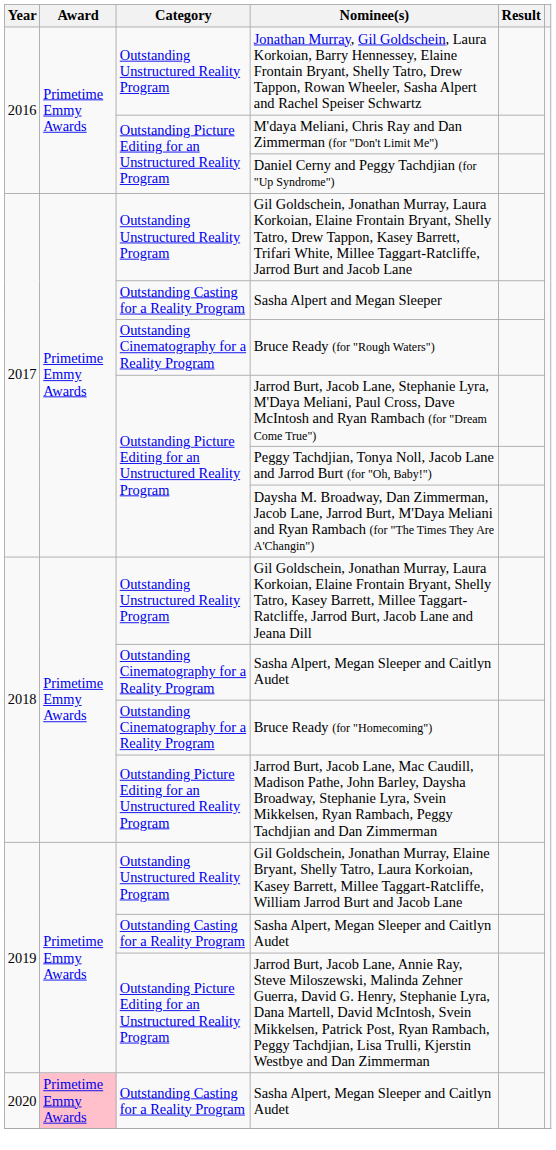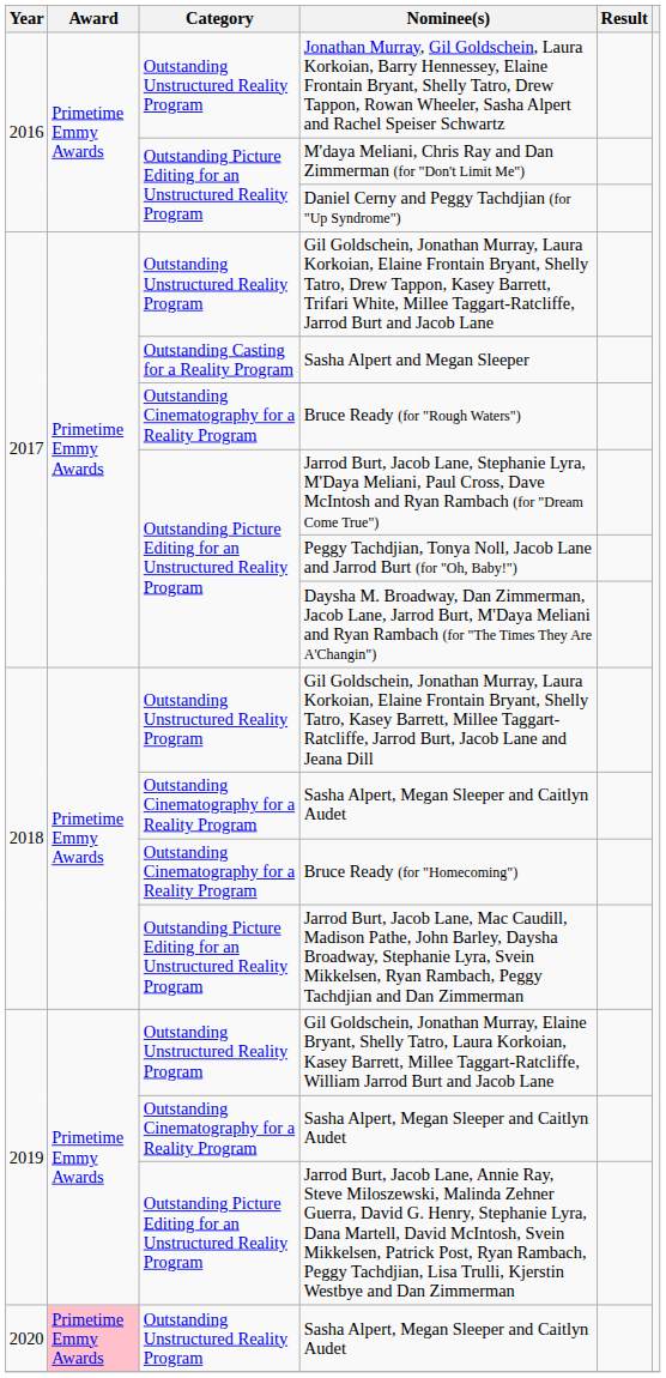 <table class="wikitable sortable">
 <tr>
 <th>Year</th>
 <th>Award</th>
 <th>Category</th>
 <th>Nominee(s)</th>
 <th>Result</th>
 <th></th>
 </tr>
 <tr>
 <td rowspan="3" style="text-align:center;">2016</td>
 <td rowspan="3"><a href='#'>Primetime Emmy Awards</a></td>
 <td><a href='#'>Outstanding Unstructured Reality Program</a></td>
 <td><a href='#'>Jonathan Murray</a>, <a href='#'>Gil Goldschein</a>, Laura Korkoian, Barry Hennessey, Elaine Frontain Bryant, Shelly Tatro, Drew Tappon, Rowan Wheeler, Sasha Alpert and Rachel Speiser Schwartz</td>
 <td></td>
 <td align="center" rowspan="17"></td>
 </tr>
 <tr>
 <td rowspan="2"><a href='#'>Outstanding Picture Editing for an Unstructured Reality Program</a></td>
 <td>M'daya Meliani, Chris Ray and Dan Zimmerman <small>(for "Don't Limit Me")</small></td>
 <td></td>
 </tr>
 <tr>
 <td>Daniel Cerny and Peggy Tachdjian <small>(for "Up Syndrome")</small></td>
 <td></td>
 </tr>
 <tr>
 <td rowspan="6" style="text-align:center;">2017</td>
 <td rowspan="6"><a href='#'>Primetime Emmy Awards</a></td>
 <td><a href='#'>Outstanding Unstructured Reality Program</a></td>
 <td>Gil Goldschein, Jonathan Murray, Laura Korkoian, Elaine Frontain Bryant, Shelly Tatro, Drew Tappon, Kasey Barrett, Trifari White, Millee Taggart-Ratcliffe, Jarrod Burt and Jacob Lane</td>
 <td></td>
 </tr>
 <tr>
 <td><a href='#'>Outstanding Casting for a Reality Program</a></td>
 <td>Sasha Alpert and Megan Sleeper</td>
 <td></td>
 </tr>
 <tr>
 <td><a href='#'>Outstanding Cinematography for a Reality Program</a></td>
 <td>Bruce Ready <small>(for "Rough Waters")</small></td>
 <td></td>
 </tr>
 <tr>
 <td rowspan="3"><a href='#'>Outstanding Picture Editing for an Unstructured Reality Program</a></td>
 <td>Jarrod Burt, Jacob Lane, Stephanie Lyra, M'Daya Meliani, Paul Cross, Dave McIntosh and Ryan Rambach <small>(for "Dream Come True")</small></td>
 <td></td>
 </tr>
 <tr>
 <td>Peggy Tachdjian, Tonya Noll, Jacob Lane and Jarrod Burt <small>(for "Oh, Baby!")</small></td>
 <td></td>
 </tr>
 <tr>
 <td>Daysha M. Broadway, Dan Zimmerman, Jacob Lane, Jarrod Burt, M'Daya Meliani and Ryan Rambach <small>(for "The Times They Are A'Changin")</small></td>
 <td></td>
 </tr>
 <tr>
 <td rowspan="4" style="text-align:center;">2018</td>
 <td rowspan="4"><a href='#'>Primetime Emmy Awards</a></td>
 <td><a href='#'>Outstanding Unstructured Reality Program</a></td>
 <td>Gil Goldschein, Jonathan Murray, Laura Korkoian, Elaine Frontain Bryant, Shelly Tatro, Kasey Barrett, Millee Taggart-Ratcliffe, Jarrod Burt, Jacob Lane and Jeana Dill</td>
 <td></td>
 </tr>
 <tr>
 <td><a href='#'>Outstanding Cinematography for a Reality Program</a></td>
 <td>Sasha Alpert, Megan Sleeper and Caitlyn Audet</td>
 <td></td>
 </tr>
 <tr>
 <td><a href='#'>Outstanding Cinematography for a Reality Program</a></td>
 <td>Bruce Ready <small>(for "Homecoming")</small></td>
 <td></td>
 </tr>
 <tr>
 <td><a href='#'>Outstanding Picture Editing for an Unstructured Reality Program</a></td>
 <td>Jarrod Burt, Jacob Lane, Mac Caudill, Madison Pathe, John Barley, Daysha Broadway, Stephanie Lyra, Svein Mikkelsen, Ryan Rambach, Peggy Tachdjian and Dan Zimmerman</td>
 <td></td>
 </tr>
 <tr>
 <td rowspan="3" style="text-align:center;">2019</td>
 <td rowspan="3"><a href='#'>Primetime Emmy Awards</a></td>
 <td><a href='#'>Outstanding Unstructured Reality Program</a></td>
 <td>Gil Goldschein, Jonathan Murray, Elaine Bryant, Shelly Tatro, Laura Korkoian, Kasey Barrett, Millee Taggart-Ratcliffe, William Jarrod Burt and Jacob Lane</td>
 <td></td>
 </tr>
 <tr>
-<td><a href='#'>Outstanding Casting for a Reality Program</a></td>
+<td><a href='#'>Outstanding Cinematography for a Reality Program</a></td>
 <td>Sasha Alpert, Megan Sleeper and Caitlyn Audet</td>
 <td></td>
 </tr>
 <tr>
 <td><a href='#'>Outstanding Picture Editing for an Unstructured Reality Program</a></td>
 <td>Jarrod Burt, Jacob Lane, Annie Ray, Steve Miloszewski, Malinda Zehner Guerra, David G. Henry, Stephanie Lyra, Dana Martell, David McIntosh, Svein Mikkelsen, Patrick Post, Ryan Rambach, Peggy Tachdjian, Lisa Trulli, Kjerstin Westbye and Dan Zimmerman</td>
 <td></td>
 </tr>
 <tr>
 <td rowspan="1" style="text-align:center;">2020</td>
 <td rowspan="1" style="background: pink;"><a href='#'>Primetime Emmy Awards</a></td>
-<td><a href='#'>Outstanding Casting for a Reality Program</a></td>
+<td><a href='#'>Outstanding Unstructured Reality Program</a></td>
 <td>Sasha Alpert, Megan Sleeper and Caitlyn Audet</td>
 <td></td>
 </tr>
 <tr>
 </tr>
 </table>
